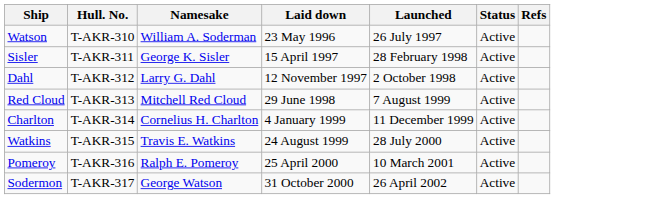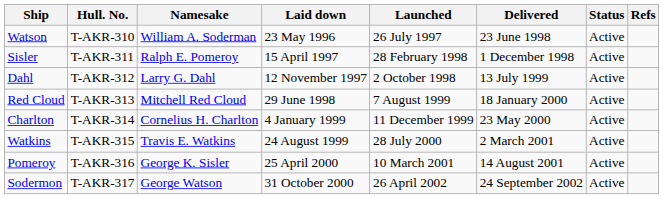 <table class="wikitable sortable">
 <tr>
 <th>Ship</th>
 <th>Hull. No.</th>
 <th>Namesake</th>
 <th>Laid down</th>
 <th>Launched</th>
+<th>Delivered</th>
 <th>Status</th>
 <th>Refs</th>
 </tr>
 <tr>
 <td><a href='#'>Watson</a></td>
 <td>T-AKR-310</td>
 <td><a href='#'>William A. Soderman</a></td>
 <td>23 May 1996</td>
 <td>26 July 1997</td>
+<td>23 June 1998</td>
 <td>Active</td>
 <td></td>
 </tr>
 <tr>
 <td><a href='#'>Sisler</a></td>
 <td>T-AKR-311</td>
-<td><a href='#'>George K. Sisler</a></td>
+<td><a href='#'>Ralph E. Pomeroy</a></td>
 <td>15 April 1997</td>
 <td>28 February 1998</td>
+<td>1 December 1998</td>
 <td>Active</td>
 <td></td>
 </tr>
 <tr>
 <td><a href='#'>Dahl</a></td>
 <td>T-AKR-312</td>
 <td><a href='#'>Larry G. Dahl</a></td>
 <td>12 November 1997</td>
 <td>2 October 1998</td>
+<td>13 July 1999</td>
 <td>Active</td>
 <td></td>
 </tr>
 <tr>
 <td><a href='#'>Red Cloud</a></td>
 <td>T-AKR-313</td>
 <td><a href='#'>Mitchell Red Cloud</a></td>
 <td>29 June 1998</td>
 <td>7 August 1999</td>
+<td>18 January 2000</td>
 <td>Active</td>
 <td></td>
 </tr>
 <tr>
 <td><a href='#'>Charlton</a></td>
 <td>T-AKR-314</td>
 <td><a href='#'>Cornelius H. Charlton</a></td>
 <td>4 January 1999</td>
 <td>11 December 1999</td>
+<td>23 May 2000</td>
 <td>Active</td>
 <td></td>
 </tr>
 <tr>
 <td><a href='#'>Watkins</a></td>
 <td>T-AKR-315</td>
 <td><a href='#'>Travis E. Watkins</a></td>
 <td>24 August 1999</td>
 <td>28 July 2000</td>
+<td>2 March 2001</td>
 <td>Active</td>
 <td></td>
 </tr>
 <tr>
 <td><a href='#'>Pomeroy</a></td>
 <td>T-AKR-316</td>
-<td><a href='#'>Ralph E. Pomeroy</a></td>
+<td><a href='#'>George K. Sisler</a></td>
 <td>25 April 2000</td>
 <td>10 March 2001</td>
+<td>14 August 2001</td>
 <td>Active</td>
 <td></td>
 </tr>
 <tr>
 <td><a href='#'>Sodermon</a></td>
 <td>T-AKR-317</td>
 <td><a href='#'>George Watson</a></td>
 <td>31 October 2000</td>
 <td>26 April 2002</td>
+<td>24 September 2002</td>
 <td>Active</td>
 <td></td>
 </tr>
 </table>
